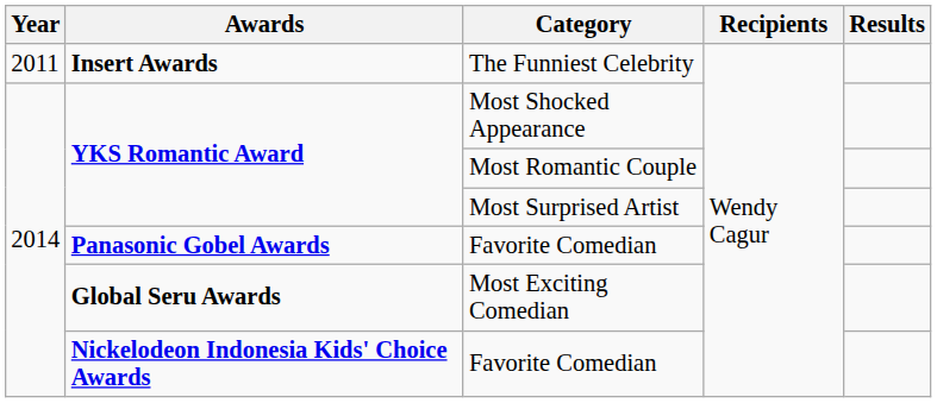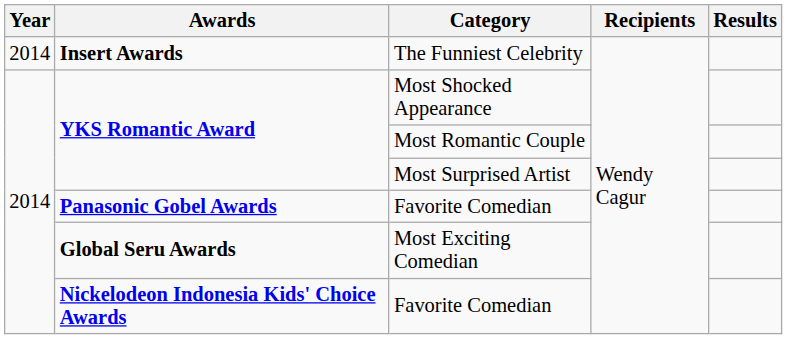 <table class="wikitable">
 <tr>
 <th>Year</th>
 <th>Awards</th>
 <th>Category</th>
 <th>Recipients</th>
 <th>Results</th>
 </tr>
 <tr>
-<td>2011</td>
+<td>2014</td>
 <td><strong>Insert Awards</strong></td>
 <td>The Funniest Celebrity</td>
 <td rowspan= "7">Wendy Cagur</td>
 <td></td>
 </tr>
 <tr>
 <td rowspan= "6">2014</td>
 <td rowspan= "3"><strong><a href='#'>YKS Romantic Award</a></strong></td>
 <td>Most Shocked Appearance</td>
 <td></td>
 </tr>
 <tr>
 <td>Most Romantic Couple</td>
 <td></td>
 </tr>
 <tr>
 <td>Most Surprised Artist</td>
 <td></td>
 </tr>
 <tr>
 <td><strong><a href='#'>Panasonic Gobel Awards</a></strong></td>
 <td>Favorite Comedian</td>
 <td></td>
 </tr>
 <tr>
 <td><strong>Global Seru Awards</strong></td>
 <td>Most Exciting Comedian</td>
 <td></td>
 </tr>
 <tr>
 <td><strong><a href='#'>Nickelodeon Indonesia Kids' Choice Awards</a></strong></td>
 <td>Favorite Comedian</td>
 <td></td>
 </tr>
 </table>
